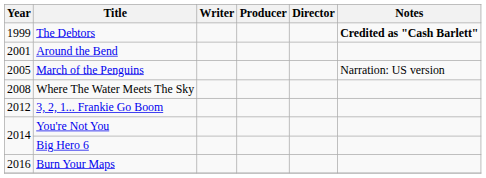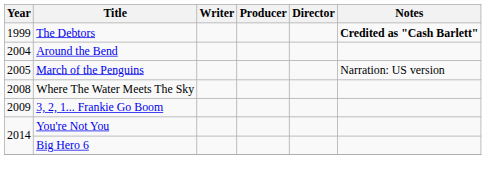 <table class="wikitable">
 <tr>
 <th>Year</th>
 <th>Title</th>
 <th>Writer</th>
 <th>Producer</th>
 <th>Director</th>
 <th>Notes</th>
 </tr>
 <tr>
 <td>1999</td>
 <td><a href='#'>The Debtors</a></td>
 <td></td>
 <td></td>
 <td></td>
 <td><strong>Credited as "Cash Barlett"</strong></td>
 </tr>
 <tr>
-<td>2001</td>
+<td>2004</td>
 <td><a href='#'>Around the Bend</a></td>
 <td></td>
 <td></td>
 <td></td>
 <td></td>
 </tr>
 <tr>
 <td>2005</td>
 <td><a href='#'>March of the Penguins</a></td>
 <td></td>
 <td></td>
 <td></td>
 <td>Narration: US version</td>
 </tr>
 <tr>
 <td>2008</td>
 <td>Where The Water Meets The Sky</td>
 <td></td>
 <td></td>
 <td></td>
 <td></td>
 </tr>
 <tr>
-<td>2012</td>
+<td>2009</td>
 <td><a href='#'>3, 2, 1... Frankie Go Boom</a></td>
 <td></td>
 <td></td>
 <td></td>
 <td></td>
 </tr>
 <tr>
 <td rowspan=2>2014</td>
 <td><a href='#'>You're Not You</a></td>
 <td></td>
 <td></td>
 <td></td>
 <td></td>
 </tr>
 <tr>
 <td><a href='#'>Big Hero 6</a></td>
 <td></td>
 <td></td>
 <td></td>
 <td></td>
 </tr>
 <tr>
-<td>2016</td>
-<td><a href='#'>Burn Your Maps</a></td>
-<td></td>
-<td></td>
-<td></td>
-<td></td>
-</tr>
-<tr>
 </tr>
 </table>
